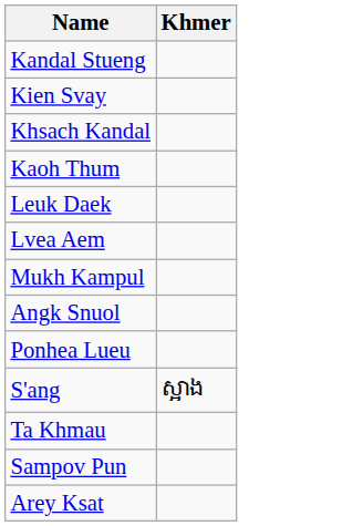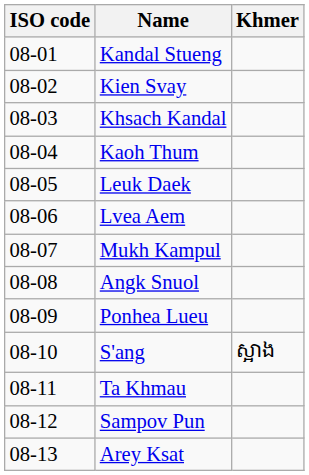 <table class="wikitable">
 <tr>
+<th>ISO code</th>
 <th>Name</th>
 <th>Khmer</th>
 </tr>
 <tr>
+<td>08-01</td>
 <td><a href='#'>Kandal Stueng</a></td>
 <td></td>
 </tr>
 <tr>
+<td>08-02</td>
 <td><a href='#'>Kien Svay</a></td>
 <td></td>
 </tr>
 <tr>
+<td>08-03</td>
 <td><a href='#'>Khsach Kandal</a></td>
 <td></td>
 </tr>
 <tr>
+<td>08-04</td>
 <td><a href='#'>Kaoh Thum</a></td>
 <td></td>
 </tr>
 <tr>
+<td>08-05</td>
 <td><a href='#'>Leuk Daek</a></td>
 <td></td>
 </tr>
 <tr>
+<td>08-06</td>
 <td><a href='#'>Lvea Aem</a></td>
 <td></td>
 </tr>
 <tr>
+<td>08-07</td>
 <td><a href='#'>Mukh Kampul</a></td>
 <td></td>
 </tr>
 <tr>
+<td>08-08</td>
 <td><a href='#'>Angk Snuol</a></td>
 <td></td>
 </tr>
 <tr>
+<td>08-09</td>
 <td><a href='#'>Ponhea Lueu</a></td>
 <td></td>
 </tr>
 <tr>
+<td>08-10</td>
 <td><a href='#'>S'ang</a></td>
 <td>ស្អាង</td>
 </tr>
 <tr>
+<td>08-11</td>
 <td><a href='#'>Ta Khmau</a></td>
 <td></td>
 </tr>
 <tr>
+<td>08-12</td>
 <td><a href='#'>Sampov Pun</a></td>
 <td></td>
 </tr>
 <tr>
+<td>08-13</td>
 <td><a href='#'>Arey Ksat</a></td>
 <td></td>
 </tr>
 </table>
